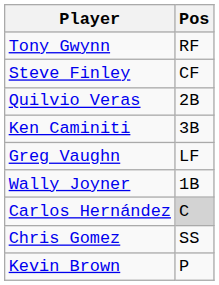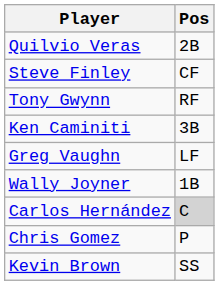 <table class="wikitable">
 <tr>
 <th>Player</th>
 <th>Pos</th>
 </tr>
 <tr>
-<td><a href='#'>Tony Gwynn</a></td>
-<td>RF</td>
+<td><a href='#'>Quilvio Veras</a></td>
+<td>2B</td>
 </tr>
 <tr>
 <td><a href='#'>Steve Finley</a></td>
 <td>CF</td>
 </tr>
 <tr>
-<td><a href='#'>Quilvio Veras</a></td>
-<td>2B</td>
+<td><a href='#'>Tony Gwynn</a></td>
+<td>RF</td>
 </tr>
 <tr>
 <td><a href='#'>Ken Caminiti</a></td>
 <td>3B</td>
 </tr>
 <tr>
 <td><a href='#'>Greg Vaughn</a></td>
 <td>LF</td>
 </tr>
 <tr>
 <td><a href='#'>Wally Joyner</a></td>
 <td>1B</td>
 </tr>
 <tr>
 <td><a href='#'>Carlos Hernández</a></td>
 <td style="background: lightgrey;">C</td>
 </tr>
 <tr>
 <td><a href='#'>Chris Gomez</a></td>
-<td>SS</td>
+<td>P</td>
 </tr>
 <tr>
 <td><a href='#'>Kevin Brown</a></td>
-<td>P</td>
+<td>SS</td>
 </tr>
 </table>
